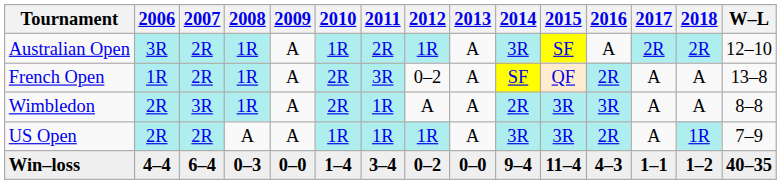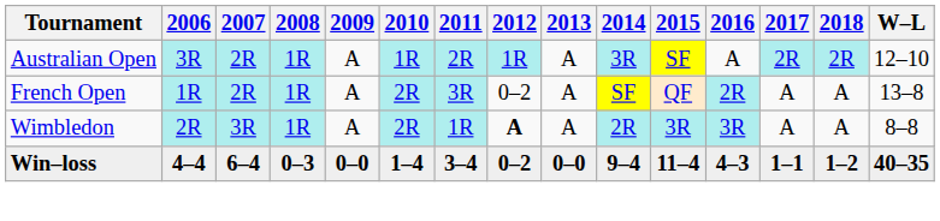 <table class=wikitable style=text-align:center;>
 <tr>
 <th>Tournament</th>
 <th><a href='#'>2006</a></th>
 <th><a href='#'>2007</a></th>
 <th><a href='#'>2008</a></th>
 <th><a href='#'>2009</a></th>
 <th><a href='#'>2010</a></th>
 <th><a href='#'>2011</a></th>
 <th><a href='#'>2012</a></th>
 <th><a href='#'>2013</a></th>
 <th><a href='#'>2014</a></th>
 <th><a href='#'>2015</a></th>
 <th><a href='#'>2016</a></th>
 <th><a href='#'>2017</a></th>
 <th><a href='#'>2018</a></th>
 <th>W–L</th>
 </tr>
 <tr>
 <td align=left><a href='#'>Australian Open</a></td>
 <td bgcolor=afeeee><a href='#'>3R</a></td>
 <td bgcolor=afeeee><a href='#'>2R</a></td>
 <td bgcolor=afeeee><a href='#'>1R</a></td>
 <td>A</td>
 <td bgcolor=afeeee><a href='#'>1R</a></td>
 <td bgcolor=afeeee><a href='#'>2R</a></td>
 <td bgcolor=afeeee><a href='#'>1R</a></td>
 <td>A</td>
 <td bgcolor=afeeee><a href='#'>3R</a></td>
 <td bgcolor=yellow><a href='#'>SF</a></td>
 <td>A</td>
 <td bgcolor=afeeee><a href='#'>2R</a></td>
 <td bgcolor=afeeee><a href='#'>2R</a></td>
 <td>12–10</td>
 </tr>
 <tr>
 <td align=left><a href='#'>French Open</a></td>
 <td bgcolor=afeeee><a href='#'>1R</a></td>
 <td bgcolor=afeeee><a href='#'>2R</a></td>
 <td bgcolor=afeeee><a href='#'>1R</a></td>
 <td>A</td>
 <td bgcolor=afeeee><a href='#'>2R</a></td>
 <td bgcolor=afeeee><a href='#'>3R</a></td>
 <td>0–2</td>
 <td>A</td>
 <td bgcolor=yellow><a href='#'>SF</a></td>
 <td bgcolor=ffebcd><a href='#'>QF</a></td>
 <td bgcolor=afeeee><a href='#'>2R</a></td>
 <td>A</td>
 <td>A</td>
 <td>13–8</td>
 </tr>
 <tr>
 <td align=left><a href='#'>Wimbledon</a></td>
 <td bgcolor=afeeee><a href='#'>2R</a></td>
 <td bgcolor=afeeee><a href='#'>3R</a></td>
 <td bgcolor=afeeee><a href='#'>1R</a></td>
 <td>A</td>
 <td bgcolor=afeeee><a href='#'>2R</a></td>
 <td bgcolor=afeeee><a href='#'>1R</a></td>
-<td>A</td>
+<td><strong>A</strong></td>
 <td>A</td>
 <td bgcolor=afeeee><a href='#'>2R</a></td>
 <td bgcolor=afeeee><a href='#'>3R</a></td>
 <td bgcolor=afeeee><a href='#'>3R</a></td>
 <td>A</td>
 <td>A</td>
 <td>8–8</td>
-</tr>
-<tr>
-<td align=left><a href='#'>US Open</a></td>
-<td bgcolor=afeeee><a href='#'>2R</a></td>
-<td bgcolor=afeeee><a href='#'>2R</a></td>
-<td>A</td>
-<td>A</td>
-<td bgcolor=afeeee><a href='#'>1R</a></td>
-<td bgcolor=afeeee><a href='#'>1R</a></td>
-<td bgcolor=afeeee><a href='#'>1R</a></td>
-<td>A</td>
-<td bgcolor=afeeee><a href='#'>3R</a></td>
-<td bgcolor=afeeee><a href='#'>3R</a></td>
-<td bgcolor=afeeee><a href='#'>2R</a></td>
-<td>A</td>
-<td bgcolor=afeeee><a href='#'>1R</a></td>
-<td>7–9</td>
 </tr>
 <tr style="background:#efefef; font-weight:bold;">
 <td style="text-align:left">Win–loss</td>
 <td>4–4</td>
 <td>6–4</td>
 <td>0–3</td>
 <td>0–0</td>
 <td>1–4</td>
 <td>3–4</td>
 <td>0–2</td>
 <td>0–0</td>
 <td>9–4</td>
 <td>11–4</td>
 <td>4–3</td>
 <td>1–1</td>
 <td>1–2</td>
 <td>40–35</td>
 </tr>
 </table>
